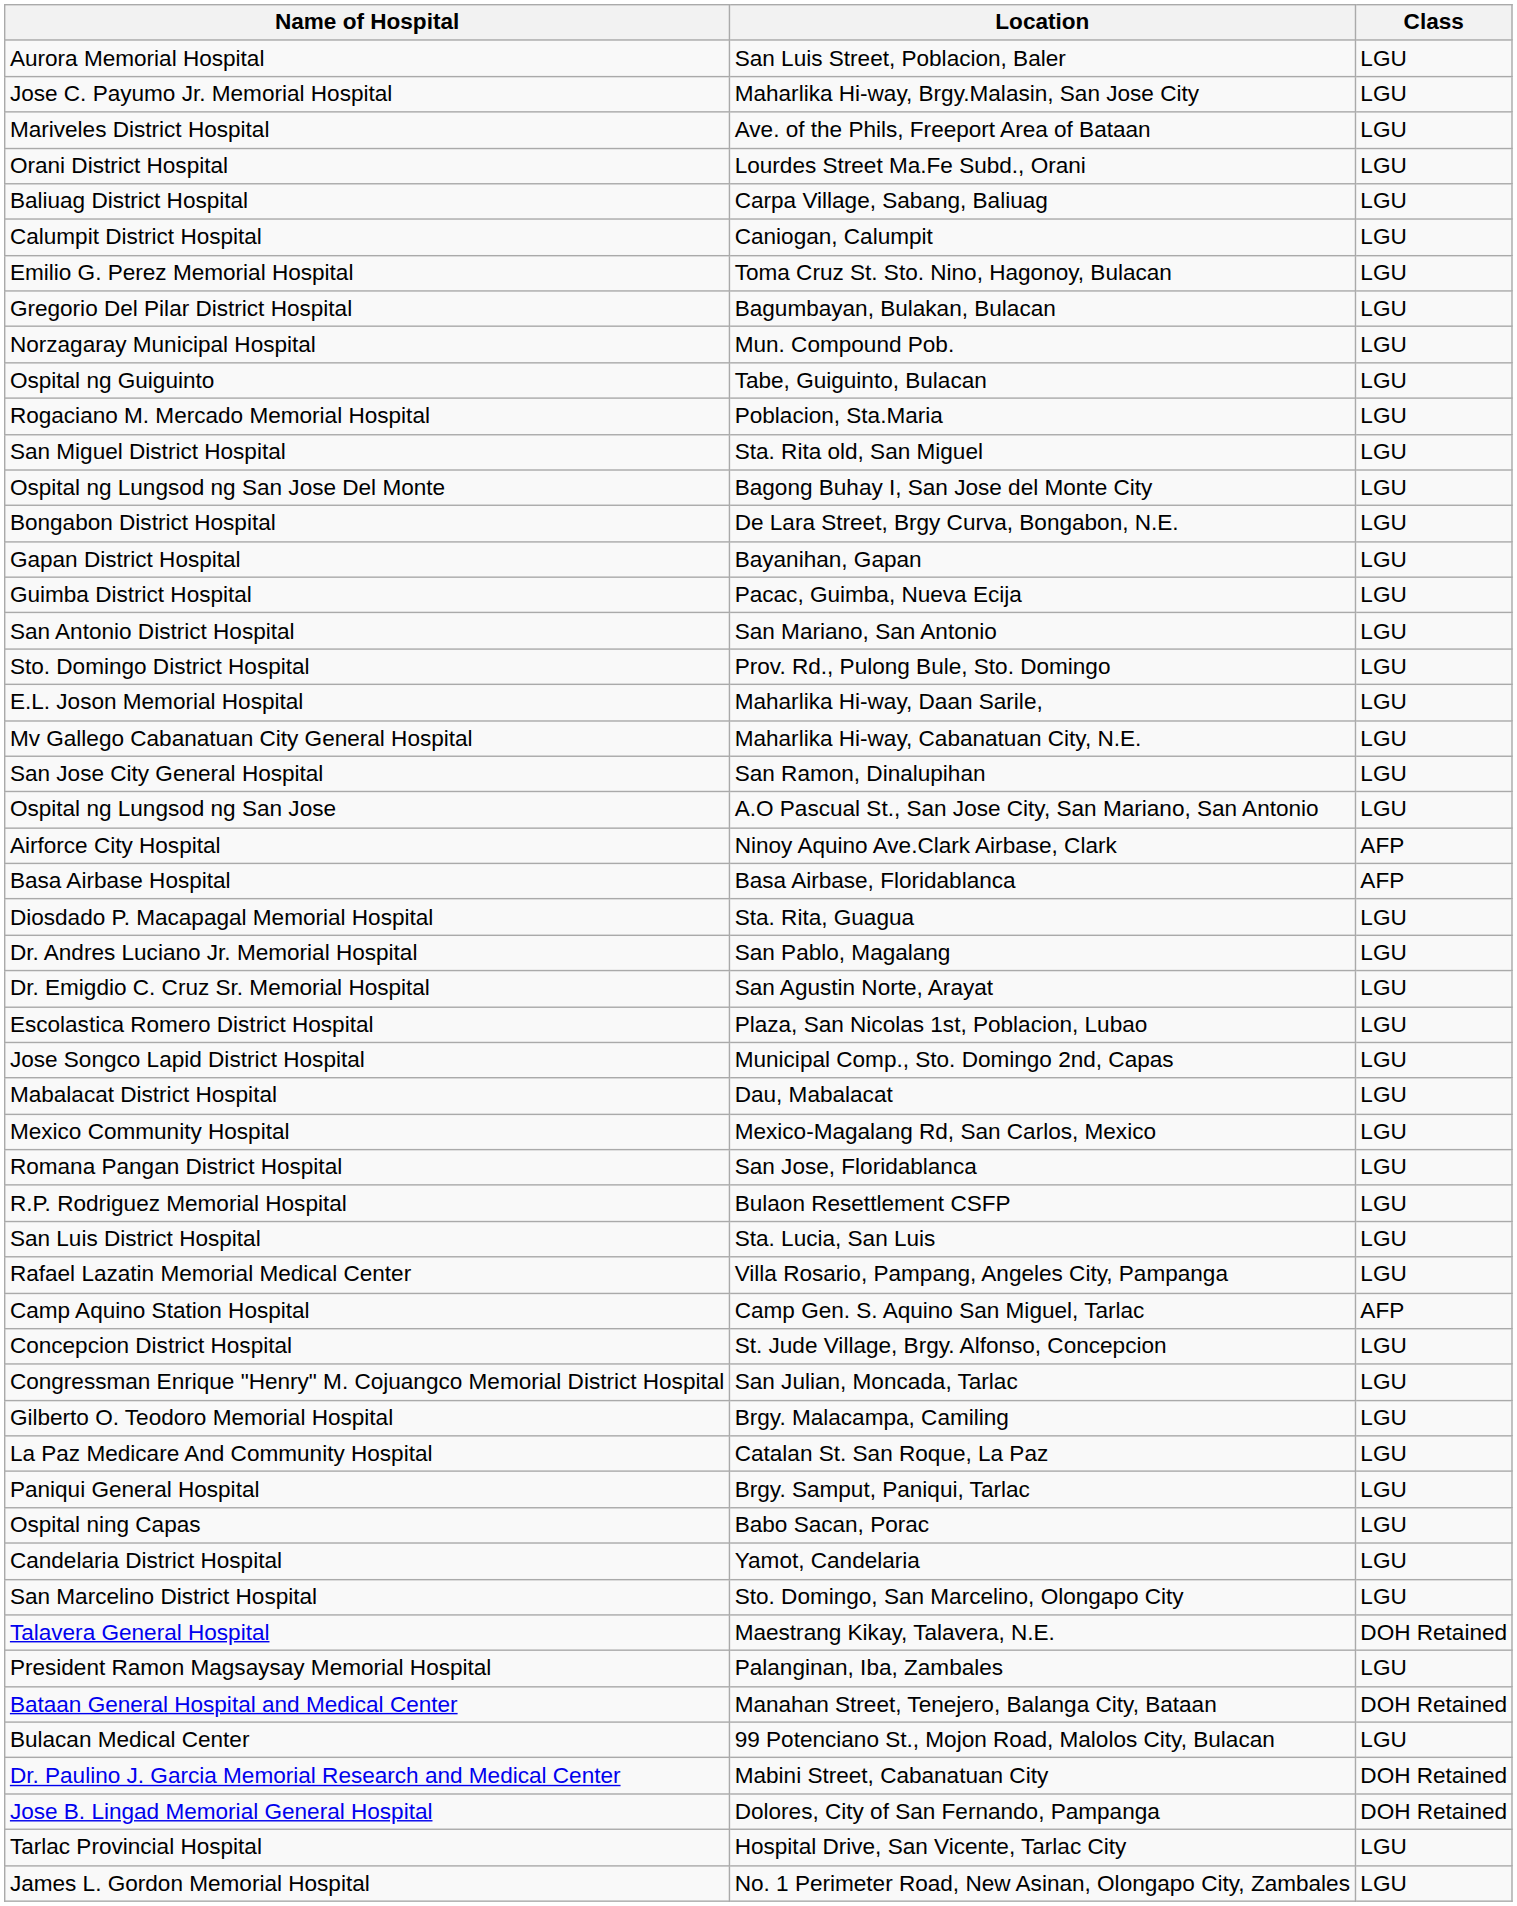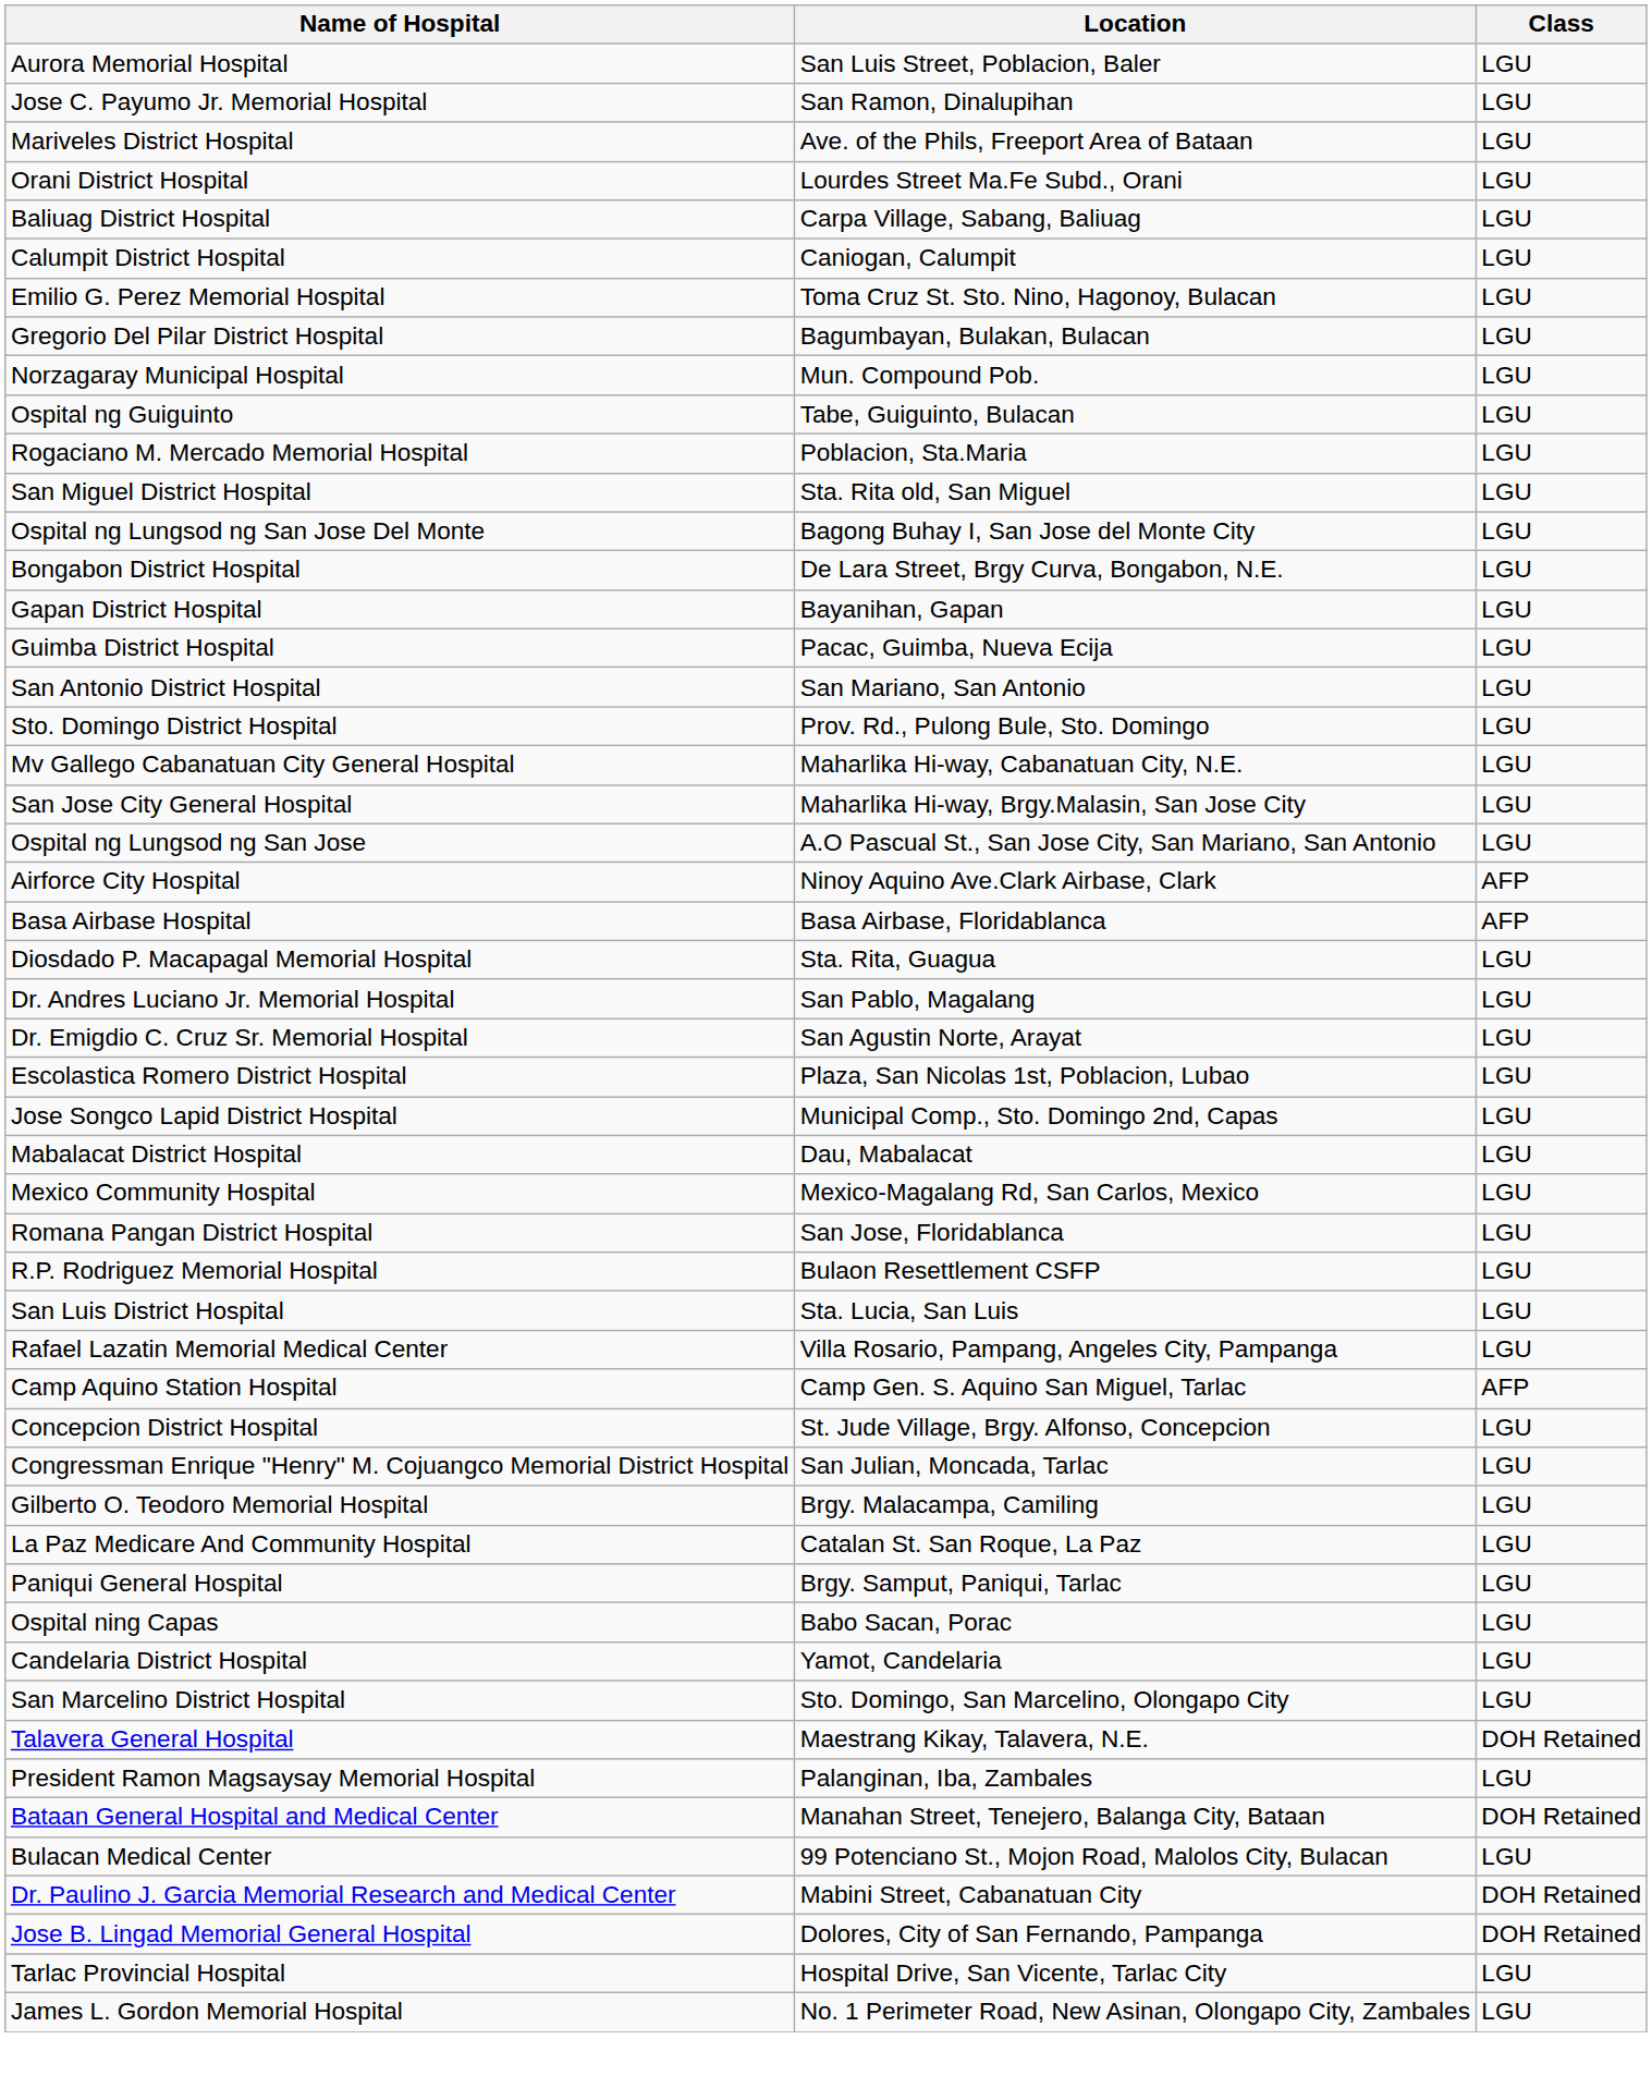 <table class="wikitable">
 <tr>
 <th>Name of Hospital</th>
 <th>Location</th>
 <th>Class</th>
 </tr>
 <tr style="vertical-align:middle;">
 <td>Aurora Memorial Hospital</td>
 <td>San Luis Street, Poblacion, Baler</td>
 <td>LGU</td>
 </tr>
 <tr style="vertical-align:middle;">
 <td>Jose C. Payumo Jr. Memorial Hospital</td>
-<td>Maharlika Hi-way, Brgy.Malasin, San Jose City</td>
+<td>San Ramon, Dinalupihan</td>
 <td>LGU</td>
 </tr>
 <tr style="vertical-align:middle;">
 <td>Mariveles District Hospital</td>
 <td>Ave. of the Phils, Freeport Area of Bataan</td>
 <td>LGU</td>
 </tr>
 <tr style="vertical-align:middle;">
 <td>Orani District Hospital</td>
 <td>Lourdes Street Ma.Fe Subd., Orani</td>
 <td>LGU</td>
 </tr>
 <tr style="vertical-align:middle;">
 <td>Baliuag District Hospital</td>
 <td>Carpa Village, Sabang, Baliuag</td>
 <td>LGU</td>
 </tr>
 <tr style="vertical-align:middle;">
 <td>Calumpit District Hospital</td>
 <td>Caniogan, Calumpit</td>
 <td>LGU</td>
 </tr>
 <tr style="vertical-align:middle;">
 <td>Emilio G. Perez Memorial Hospital</td>
 <td>Toma Cruz St. Sto. Nino, Hagonoy, Bulacan</td>
 <td>LGU</td>
 </tr>
 <tr style="vertical-align:middle;">
 <td>Gregorio Del Pilar District Hospital</td>
 <td>Bagumbayan, Bulakan, Bulacan</td>
 <td>LGU</td>
 </tr>
 <tr style="vertical-align:middle;">
 <td>Norzagaray Municipal Hospital</td>
 <td>Mun. Compound Pob.</td>
 <td>LGU</td>
 </tr>
 <tr style="vertical-align:middle;">
 <td>Ospital ng Guiguinto</td>
 <td>Tabe, Guiguinto, Bulacan</td>
 <td>LGU</td>
 </tr>
 <tr style="vertical-align:middle;">
 <td>Rogaciano M. Mercado Memorial Hospital</td>
 <td>Poblacion, Sta.Maria</td>
 <td>LGU</td>
 </tr>
 <tr style="vertical-align:middle;">
 <td>San Miguel District Hospital</td>
 <td>Sta. Rita old, San Miguel</td>
 <td>LGU</td>
 </tr>
 <tr style="vertical-align:middle;">
 <td>Ospital ng Lungsod ng San Jose Del Monte</td>
 <td>Bagong Buhay I, San Jose del Monte City</td>
 <td>LGU</td>
 </tr>
 <tr style="vertical-align:middle;">
 <td>Bongabon District Hospital</td>
 <td>De Lara Street, Brgy Curva, Bongabon, N.E.</td>
 <td>LGU</td>
 </tr>
 <tr style="vertical-align:middle;">
 <td>Gapan District Hospital</td>
 <td>Bayanihan, Gapan</td>
 <td>LGU</td>
 </tr>
 <tr style="vertical-align:middle;">
 <td>Guimba District Hospital</td>
 <td>Pacac, Guimba, Nueva Ecija</td>
 <td>LGU</td>
 </tr>
 <tr style="vertical-align:middle;">
 <td>San Antonio District Hospital</td>
 <td>San Mariano, San Antonio</td>
 <td>LGU</td>
 </tr>
 <tr style="vertical-align:middle;">
 <td>Sto. Domingo District Hospital</td>
 <td>Prov. Rd., Pulong Bule, Sto. Domingo</td>
 <td>LGU</td>
 </tr>
 <tr style="vertical-align:middle;">
-<td>E.L. Joson Memorial Hospital</td>
-<td>Maharlika Hi-way, Daan Sarile,</td>
-<td>LGU</td>
-</tr>
-<tr style="vertical-align:middle;">
 <td>Mv Gallego Cabanatuan City General Hospital</td>
 <td>Maharlika Hi-way, Cabanatuan City, N.E.</td>
 <td>LGU</td>
 </tr>
 <tr style="vertical-align:middle;">
 <td>San Jose City General Hospital</td>
-<td>San Ramon, Dinalupihan</td>
+<td>Maharlika Hi-way, Brgy.Malasin, San Jose City</td>
 <td>LGU</td>
 </tr>
 <tr style="vertical-align:middle;">
 <td>Ospital ng Lungsod ng San Jose</td>
 <td>A.O Pascual St., San Jose City, San Mariano, San Antonio</td>
 <td>LGU</td>
 </tr>
 <tr style="vertical-align:middle;">
 <td>Airforce City Hospital</td>
 <td>Ninoy Aquino Ave.Clark Airbase, Clark</td>
 <td>AFP</td>
 </tr>
 <tr style="vertical-align:middle;">
 <td>Basa Airbase Hospital</td>
 <td>Basa Airbase, Floridablanca</td>
 <td>AFP</td>
 </tr>
 <tr style="vertical-align:middle;">
 <td>Diosdado P. Macapagal Memorial Hospital</td>
 <td>Sta. Rita, Guagua</td>
 <td>LGU</td>
 </tr>
 <tr style="vertical-align:middle;">
 <td>Dr. Andres Luciano Jr. Memorial Hospital</td>
 <td>San Pablo, Magalang</td>
 <td>LGU</td>
 </tr>
 <tr style="vertical-align:middle;">
 <td>Dr. Emigdio C. Cruz Sr. Memorial Hospital</td>
 <td>San Agustin Norte, Arayat</td>
 <td>LGU</td>
 </tr>
 <tr style="vertical-align:middle;">
 <td>Escolastica Romero District Hospital</td>
 <td>Plaza, San Nicolas 1st, Poblacion, Lubao</td>
 <td>LGU</td>
 </tr>
 <tr style="vertical-align:middle;">
 <td>Jose Songco Lapid District Hospital</td>
 <td>Municipal Comp., Sto. Domingo 2nd, Capas</td>
 <td>LGU</td>
 </tr>
 <tr style="vertical-align:middle;">
 <td>Mabalacat District Hospital</td>
 <td>Dau, Mabalacat</td>
 <td>LGU</td>
 </tr>
 <tr style="vertical-align:middle;">
 <td>Mexico Community Hospital</td>
 <td>Mexico-Magalang Rd, San Carlos, Mexico</td>
 <td>LGU</td>
 </tr>
 <tr style="vertical-align:middle;">
 <td>Romana Pangan District Hospital</td>
 <td>San Jose, Floridablanca</td>
 <td>LGU</td>
 </tr>
 <tr style="vertical-align:middle;">
 <td>R.P. Rodriguez Memorial Hospital</td>
 <td>Bulaon Resettlement CSFP</td>
 <td>LGU</td>
 </tr>
 <tr style="vertical-align:middle;">
 <td>San Luis District Hospital</td>
 <td>Sta. Lucia, San Luis</td>
 <td>LGU</td>
 </tr>
 <tr style="vertical-align:middle;">
 <td>Rafael Lazatin Memorial Medical Center</td>
 <td>Villa Rosario, Pampang, Angeles City, Pampanga</td>
 <td>LGU</td>
 </tr>
 <tr style="vertical-align:middle;">
 <td>Camp Aquino Station Hospital</td>
 <td>Camp Gen. S. Aquino San Miguel, Tarlac</td>
 <td>AFP</td>
 </tr>
 <tr style="vertical-align:middle;">
 <td>Concepcion District Hospital</td>
 <td>St. Jude Village, Brgy. Alfonso, Concepcion</td>
 <td>LGU</td>
 </tr>
 <tr style="vertical-align:middle;">
 <td>Congressman Enrique "Henry" M. Cojuangco Memorial District Hospital</td>
 <td>San Julian, Moncada, Tarlac</td>
 <td>LGU</td>
 </tr>
 <tr style="vertical-align:middle;">
 <td>Gilberto O. Teodoro Memorial Hospital</td>
 <td>Brgy. Malacampa, Camiling</td>
 <td>LGU</td>
 </tr>
 <tr style="vertical-align:middle;">
 <td>La Paz Medicare And Community Hospital</td>
 <td>Catalan St. San Roque, La Paz</td>
 <td>LGU</td>
 </tr>
 <tr style="vertical-align:middle;">
 <td>Paniqui General Hospital</td>
 <td>Brgy. Samput, Paniqui, Tarlac</td>
 <td>LGU</td>
 </tr>
 <tr style="vertical-align:middle;">
 <td>Ospital ning Capas</td>
 <td>Babo Sacan, Porac</td>
 <td>LGU</td>
 </tr>
 <tr style="vertical-align:middle;">
 <td>Candelaria District Hospital</td>
 <td>Yamot, Candelaria</td>
 <td>LGU</td>
 </tr>
 <tr style="vertical-align:middle;">
 <td>San Marcelino District Hospital</td>
 <td>Sto. Domingo, San Marcelino, Olongapo City</td>
 <td>LGU</td>
 </tr>
 <tr style="vertical-align:middle;">
 <td><a href='#'>Talavera General Hospital</a></td>
 <td>Maestrang Kikay, Talavera, N.E.</td>
 <td>DOH Retained</td>
 </tr>
 <tr style="vertical-align:middle;">
 <td>President Ramon Magsaysay Memorial Hospital</td>
 <td>Palanginan, Iba, Zambales</td>
 <td>LGU</td>
 </tr>
 <tr style="vertical-align:middle;">
 <td><a href='#'>Bataan General Hospital and Medical Center</a></td>
 <td>Manahan Street, Tenejero, Balanga City, Bataan</td>
 <td>DOH Retained</td>
 </tr>
 <tr style="vertical-align:middle;">
 <td>Bulacan Medical Center</td>
 <td>99 Potenciano St., Mojon Road, Malolos City, Bulacan</td>
 <td>LGU</td>
 </tr>
 <tr style="vertical-align:middle;">
 <td><a href='#'>Dr. Paulino J. Garcia Memorial Research and Medical Center</a></td>
 <td>Mabini Street, Cabanatuan City</td>
 <td>DOH Retained</td>
 </tr>
 <tr style="vertical-align:middle;">
 <td><a href='#'>Jose B. Lingad Memorial General Hospital</a></td>
 <td>Dolores, City of San Fernando, Pampanga</td>
 <td>DOH Retained</td>
 </tr>
 <tr style="vertical-align:middle;">
 <td>Tarlac Provincial Hospital</td>
 <td>Hospital Drive, San Vicente, Tarlac City</td>
 <td>LGU</td>
 </tr>
 <tr style="vertical-align:middle;">
 <td>James L. Gordon Memorial Hospital</td>
 <td>No. 1 Perimeter Road, New Asinan, Olongapo City, Zambales</td>
 <td>LGU</td>
 </tr>
 </table>
